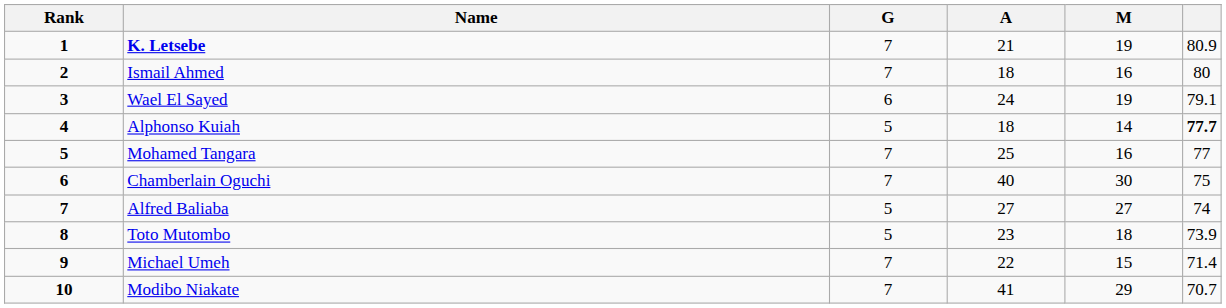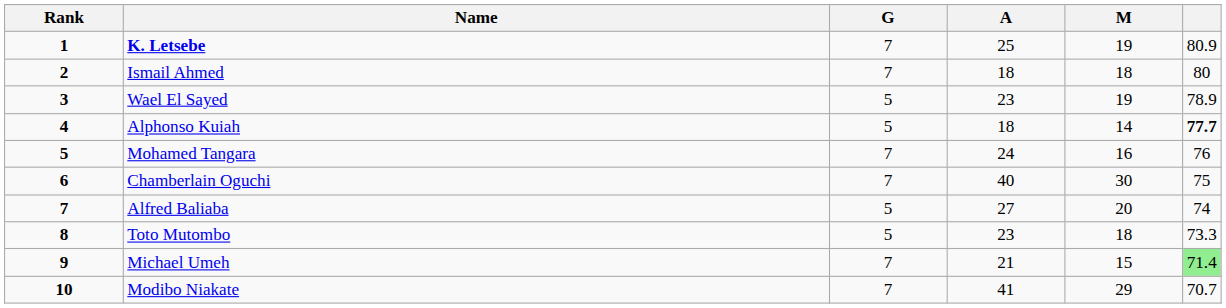 <table class="wikitable" style="width:90%;">
 <tr>
 <th style="width:10%;">Rank</th>
 <th style="width:60%;">Name</th>
 <th style="width:10%;">G</th>
 <th style="width:10%;">A</th>
 <th style="width:10%;">M</th>
 <th style="width:10%;"></th>
 </tr>
 <tr align=center>
 <td><strong>1</strong></td>
 <td align=left> <strong><a href='#'>K. Letsebe</a></strong></td>
 <td>7</td>
-<td>21</td>
+<td>25</td>
 <td>19</td>
 <td>80.9</td>
 </tr>
 <tr align=center>
 <td><strong>2</strong></td>
 <td align=left> <a href='#'>Ismail Ahmed</a></td>
 <td>7</td>
 <td>18</td>
-<td>16</td>
+<td>18</td>
 <td>80</td>
 </tr>
 <tr align=center>
 <td><strong>3</strong></td>
 <td align=left> <a href='#'>Wael El Sayed</a></td>
-<td>6</td>
-<td>24</td>
+<td>5</td>
+<td>23</td>
 <td>19</td>
-<td>79.1</td>
+<td>78.9</td>
 </tr>
 <tr align=center>
 <td><strong>4</strong></td>
 <td align=left> <a href='#'>Alphonso Kuiah</a></td>
 <td>5</td>
 <td>18</td>
 <td>14</td>
 <td><strong>77.7</strong></td>
 </tr>
 <tr align=center>
 <td><strong>5</strong></td>
 <td align=left> <a href='#'>Mohamed Tangara</a></td>
 <td>7</td>
-<td>25</td>
+<td>24</td>
 <td>16</td>
-<td>77</td>
+<td>76</td>
 </tr>
 <tr align=center>
 <td><strong>6</strong></td>
 <td align=left> <a href='#'>Chamberlain Oguchi</a></td>
 <td>7</td>
 <td>40</td>
 <td>30</td>
 <td>75</td>
 </tr>
 <tr align=center>
 <td><strong>7</strong></td>
 <td align=left> <a href='#'>Alfred Baliaba</a></td>
 <td>5</td>
 <td>27</td>
-<td>27</td>
+<td>20</td>
 <td>74</td>
 </tr>
 <tr align=center>
 <td><strong>8</strong></td>
 <td align=left> <a href='#'>Toto Mutombo</a></td>
 <td>5</td>
 <td>23</td>
 <td>18</td>
-<td>73.9</td>
+<td>73.3</td>
 </tr>
 <tr align=center>
 <td><strong>9</strong></td>
 <td align=left> <a href='#'>Michael Umeh</a></td>
 <td>7</td>
-<td>22</td>
+<td>21</td>
 <td>15</td>
-<td>71.4</td>
+<td style="background: lightgreen;">71.4</td>
 </tr>
 <tr align=center>
 <td><strong>10</strong></td>
 <td align=left> <a href='#'>Modibo Niakate</a></td>
 <td>7</td>
 <td>41</td>
 <td>29</td>
 <td>70.7</td>
 </tr>
 </table>
